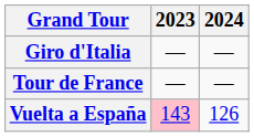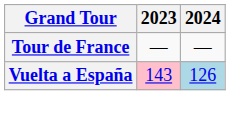 <table class="wikitable plainrowheaders">
 <tr>
 <th scope="col"><a href='#'>Grand Tour</a></th>
 <th scope="col">2023</th>
 <th scope="col">2024</th>
-</tr>
-<tr style="text-align:center;">
-<th scope="row"> <a href='#'>Giro d'Italia</a></th>
-<td>—</td>
-<td>—</td>
 </tr>
 <tr style="text-align:center;">
 <th scope="row"> <a href='#'>Tour de France</a></th>
 <td>—</td>
 <td>—</td>
 </tr>
 <tr style="text-align:center;">
 <th scope="row"> <a href='#'>Vuelta a España</a></th>
 <td style="background: pink;"><a href='#'>143</a></td>
-<td><a href='#'>126</a></td>
+<td style="background: lightblue;"><a href='#'>126</a></td>
 </tr>
 </table>
